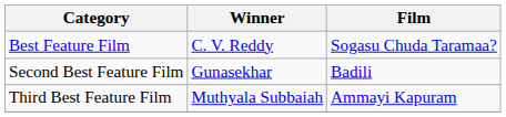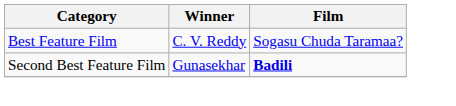 <table class="wikitable">
 <tr>
 <th>Category</th>
 <th>Winner</th>
 <th>Film</th>
 </tr>
 <tr>
 <td><a href='#'>Best Feature Film</a></td>
 <td><a href='#'>C. V. Reddy</a></td>
 <td><a href='#'>Sogasu Chuda Taramaa?</a></td>
 </tr>
 <tr>
 <td>Second Best Feature Film</td>
 <td><a href='#'>Gunasekhar</a></td>
-<td><a href='#'>Badili</a></td>
-</tr>
-<tr>
-<td>Third Best Feature Film</td>
-<td><a href='#'>Muthyala Subbaiah</a></td>
-<td><a href='#'>Ammayi Kapuram</a></td>
+<td><strong><a href='#'>Badili</a></strong></td>
 </tr>
 <tr>
 </tr>
 </table>
